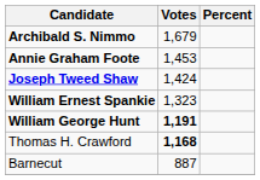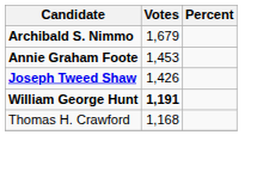 <table class="wikitable">
 <tr>
 <th>Candidate</th>
 <th>Votes</th>
 <th>Percent</th>
 </tr>
 <tr>
 <td style="font-weight:bold;">Archibald S. Nimmo</td>
 <td style="text-align:right;">1,679</td>
 <td style="text-align:right;"></td>
 </tr>
 <tr>
 <td style="font-weight:bold;">Annie Graham Foote</td>
 <td style="text-align:right;">1,453</td>
 <td style="text-align:right;"></td>
 </tr>
 <tr>
 <td style="font-weight:bold;"><a href='#'>Joseph Tweed Shaw</a></td>
-<td style="text-align:right;">1,424</td>
-<td style="text-align:right;"></td>
-</tr>
-<tr>
-<td style="font-weight:bold;">William Ernest Spankie</td>
-<td style="text-align:right;">1,323</td>
+<td style="text-align:right;">1,426</td>
 <td style="text-align:right;"></td>
 </tr>
 <tr>
 <td style="font-weight:bold;">William George Hunt</td>
 <td style="text-align:right;"><strong>1,191</strong></td>
 <td style="text-align:right;"></td>
 </tr>
 <tr>
 <td>Thomas H. Crawford</td>
-<td style="text-align:right;"><strong>1,168</strong></td>
-<td style="text-align:right;"></td>
-</tr>
-<tr>
-<td>Barnecut</td>
-<td style="text-align:right;">887</td>
+<td style="text-align:right;">1,168</td>
 <td style="text-align:right;"></td>
 </tr>
 <tr>
 </tr>
 </table>
